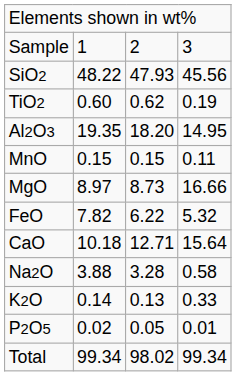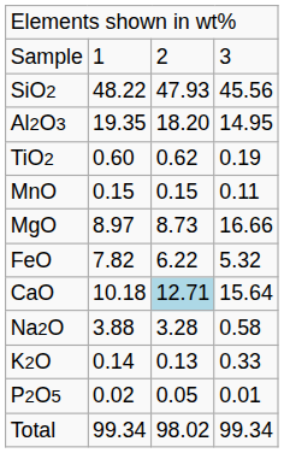 <table class="wikitable">
 <tr>
 <td colspan="4">Elements shown in wt%</td>
 </tr>
 <tr>
 <td>Sample</td>
 <td>1</td>
 <td>2</td>
 <td>3</td>
 </tr>
 <tr>
 <td>SiO<small>2</small></td>
 <td>48.22</td>
 <td>47.93</td>
 <td>45.56</td>
 </tr>
 <tr>
+<td>Al<small>2</small>O<small>3</small></td>
+<td>19.35</td>
+<td>18.20</td>
+<td>14.95</td>
+</tr>
+<tr>
 <td>TiO<small>2</small></td>
 <td>0.60</td>
 <td>0.62</td>
 <td>0.19</td>
-</tr>
-<tr>
-<td>Al<small>2</small>O<small>3</small></td>
-<td>19.35</td>
-<td>18.20</td>
-<td>14.95</td>
 </tr>
 <tr>
 <td>MnO</td>
 <td>0.15</td>
 <td>0.15</td>
 <td>0.11</td>
 </tr>
 <tr>
 <td>MgO</td>
 <td>8.97</td>
 <td>8.73</td>
 <td>16.66</td>
 </tr>
 <tr>
 <td>FeO</td>
 <td>7.82</td>
 <td>6.22</td>
 <td>5.32</td>
 </tr>
 <tr>
 <td>CaO</td>
 <td>10.18</td>
-<td>12.71</td>
+<td style="background: lightblue;">12.71</td>
 <td>15.64</td>
 </tr>
 <tr>
 <td>Na<small>2</small>O</td>
 <td>3.88</td>
 <td>3.28</td>
 <td>0.58</td>
 </tr>
 <tr>
 <td>K<small>2</small>O</td>
 <td>0.14</td>
 <td>0.13</td>
 <td>0.33</td>
 </tr>
 <tr>
 <td>P<small>2</small>O<small>5</small></td>
 <td>0.02</td>
 <td>0.05</td>
 <td>0.01</td>
 </tr>
 <tr>
 <td>Total</td>
 <td>99.34</td>
 <td>98.02</td>
 <td>99.34</td>
 </tr>
 </table>
